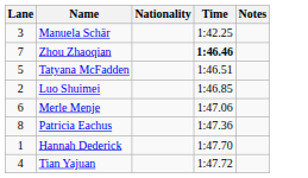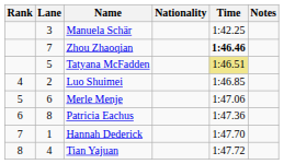 <table class="wikitable sortable" style="text-align:center">
 <tr>
+<th>Rank</th>
 <th>Lane</th>
 <th>Name</th>
 <th>Nationality</th>
 <th>Time</th>
 <th>Notes</th>
 </tr>
 <tr>
+<td></td>
 <td>3</td>
 <td align=left><a href='#'>Manuela Schär</a></td>
 <td align=left></td>
 <td>1:42.25</td>
 <td></td>
 </tr>
 <tr>
+<td></td>
 <td>7</td>
 <td align=left><a href='#'>Zhou Zhaoqian</a></td>
 <td align=left></td>
 <td><strong>1:46.46</strong></td>
 <td></td>
 </tr>
 <tr>
+<td></td>
 <td>5</td>
 <td align=left><a href='#'>Tatyana McFadden</a></td>
 <td align=left></td>
-<td>1:46.51</td>
+<td style="background: khaki;">1:46.51</td>
 <td></td>
 </tr>
 <tr>
+<td>4</td>
 <td>2</td>
 <td align=left><a href='#'>Luo Shuimei</a></td>
 <td align=left></td>
 <td>1:46.85</td>
 <td></td>
 </tr>
 <tr>
+<td>5</td>
 <td>6</td>
 <td align=left><a href='#'>Merle Menje</a></td>
 <td align=left></td>
 <td>1:47.06</td>
 <td></td>
 </tr>
 <tr>
+<td>6</td>
 <td>8</td>
 <td align=left><a href='#'>Patricia Eachus</a></td>
 <td align=left></td>
 <td>1:47.36</td>
 <td></td>
 </tr>
 <tr>
+<td>7</td>
 <td>1</td>
 <td align=left><a href='#'>Hannah Dederick</a></td>
 <td align=left></td>
 <td>1:47.70</td>
 <td></td>
 </tr>
 <tr>
+<td>8</td>
 <td>4</td>
 <td align=left><a href='#'>Tian Yajuan</a></td>
 <td align=left></td>
 <td>1:47.72</td>
 <td></td>
 </tr>
 </table>
